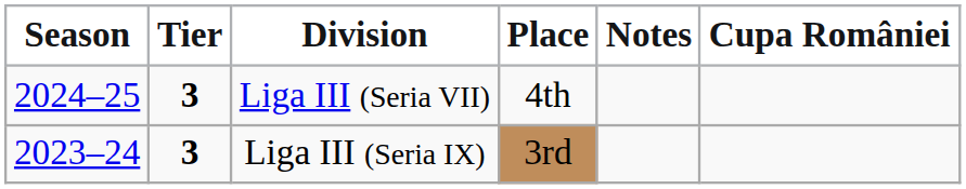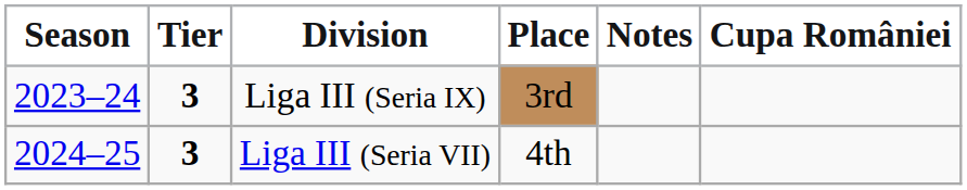 <table class="wikitable" style="text-align:center; font-size:90%">
 <tr>
 <th style="background:#ffffff;color:#141517;border:1px solid #aeb0b3;">Season</th>
 <th style="background:#ffffff;color:#141517;border:1px solid #aeb0b3;">Tier</th>
 <th style="background:#ffffff;color:#141517;border:1px solid #aeb0b3;">Division</th>
 <th style="background:#ffffff;color:#141517;border:1px solid #aeb0b3;">Place</th>
 <th style="background:#ffffff;color:#141517;border:1px solid #aeb0b3;">Notes</th>
 <th style="background:#ffffff;color:#141517;border:1px solid #aeb0b3;">Cupa României</th>
 </tr>
 <tr>
+<td><a href='#'>2023–24</a></td>
+<td><strong>3</strong></td>
+<td>Liga III <small>(Seria IX)</small></td>
+<td align=center bgcolor=#BF8D5B>3rd</td>
+<td></td>
+<td></td>
+</tr>
+<tr>
 <td><a href='#'>2024–25</a></td>
 <td><strong>3</strong></td>
 <td><a href='#'>Liga III</a> <small>(Seria VII)</small></td>
 <td>4th</td>
 <td></td>
 <td></td>
 </tr>
-<tr>
-<td><a href='#'>2023–24</a></td>
-<td><strong>3</strong></td>
-<td>Liga III <small>(Seria IX)</small></td>
-<td align=center bgcolor=#BF8D5B>3rd</td>
-<td></td>
-<td></td>
-</tr>
 </table>
